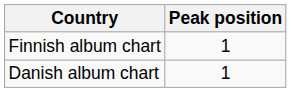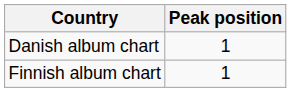 <table class="wikitable">
 <tr>
 <th>Country</th>
 <th>Peak position</th>
 </tr>
 <tr>
+<td>Danish album chart</td>
+<td align="center">1</td>
+</tr>
+<tr>
 <td>Finnish album chart</td>
 <td align="center">1</td>
 </tr>
-<tr>
-<td>Danish album chart</td>
-<td align="center">1</td>
-</tr>
 </table>
